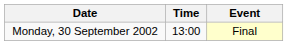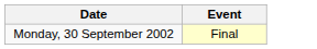 <table class = "wikitable" style="text-align:center;">
 <tr>
 <th width=220>Date</th>
-<th width=50>Time</th>
 <th width=100>Event</th>
 </tr>
 <tr>
 <td>Monday, 30 September 2002</td>
-<td>13:00</td>
 <td bgcolor=ffffcc>Final</td>
 </tr>
 </table>
